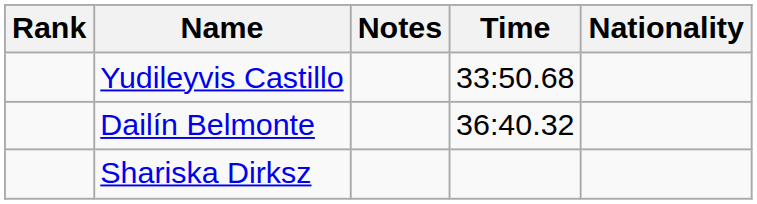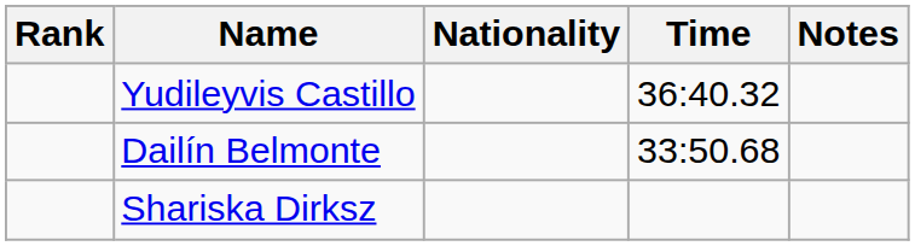 <table class="wikitable sortable" style="text-align:center">
 <tr>
 <th>Rank</th>
 <th>Name</th>
+<th>Nationality</th>
+<th>Time</th>
 <th>Notes</th>
-<th>Time</th>
-<th>Nationality</th>
 </tr>
 <tr>
 <td></td>
 <td align=left><a href='#'>Yudileyvis Castillo</a></td>
+<td align=left></td>
+<td>36:40.32</td>
 <td></td>
-<td>33:50.68</td>
-<td align=left></td>
 </tr>
 <tr>
 <td></td>
 <td align=left><a href='#'>Dailín Belmonte</a></td>
+<td align=left></td>
+<td>33:50.68</td>
 <td></td>
-<td>36:40.32</td>
-<td align=left></td>
 </tr>
 <tr>
 <td></td>
 <td align=left><a href='#'>Shariska Dirksz</a></td>
+<td align=left></td>
 <td></td>
 <td></td>
-<td align=left></td>
 </tr>
 </table>
